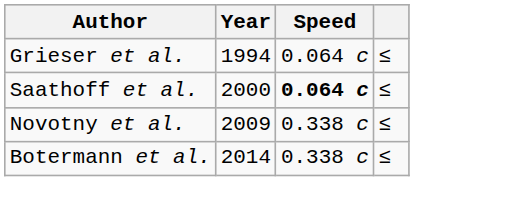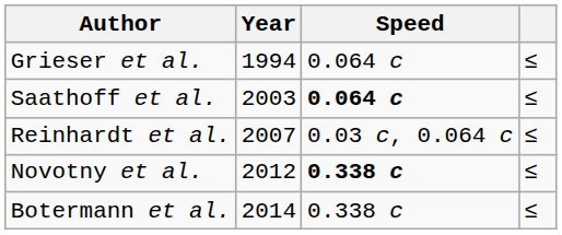 <table class=wikitable>
 <tr>
 <th>Author</th>
 <th>Year</th>
 <th>Speed</th>
 <th></th>
 </tr>
 <tr>
 <td>Grieser <em>et al.</em></td>
 <td>1994</td>
 <td>0.064 <em>c</em></td>
 <td>≤ </td>
 </tr>
 <tr>
 <td>Saathoff <em>et al.</em></td>
-<td>2000</td>
+<td>2003</td>
 <td><strong>0.064 <em>c</em></strong></td>
 <td>≤ </td>
 </tr>
 <tr>
+<td>Reinhardt <em>et al.</em></td>
+<td>2007</td>
+<td>0.03 <em>c</em>, 0.064 <em>c</em></td>
+<td>≤ </td>
+</tr>
+<tr>
 <td>Novotny <em>et al.</em></td>
-<td>2009</td>
-<td>0.338 <em>c</em></td>
+<td>2012</td>
+<td><strong>0.338 <em>c</em></strong></td>
 <td>≤ </td>
 </tr>
 <tr>
 <td>Botermann <em>et al.</em></td>
 <td>2014</td>
 <td>0.338 <em>c</em></td>
 <td>≤ </td>
 </tr>
 </table>
